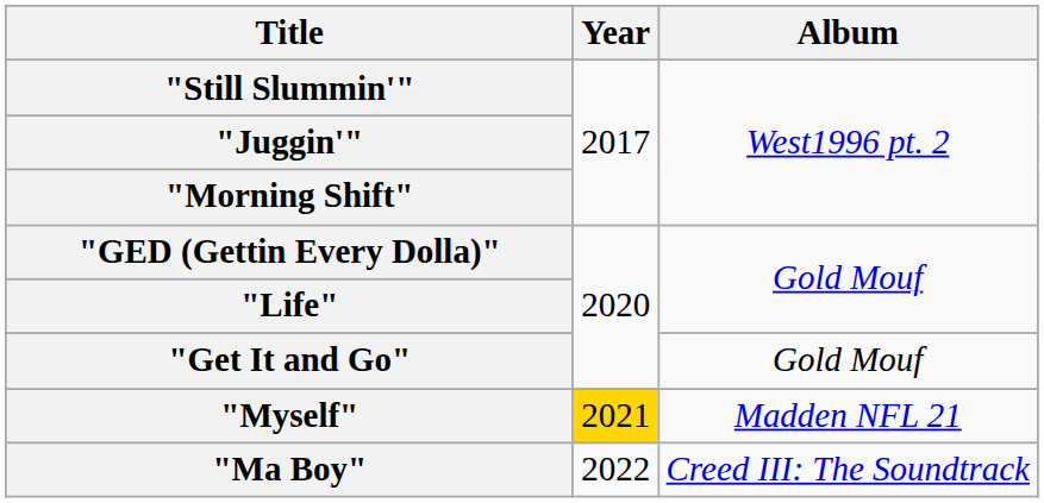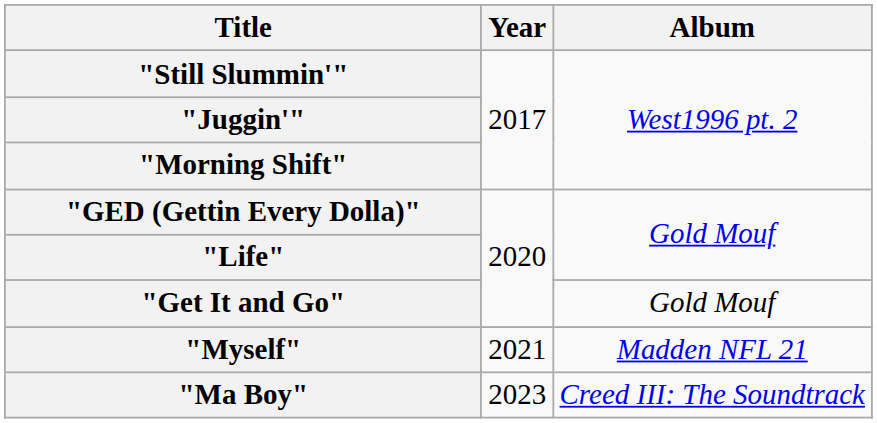 <table class="wikitable plainrowheaders" style="text-align:center;">
 <tr>
 <th scope="col" rowspan="1" style="width:16em;">Title</th>
 <th scope="col" rowspan="1" style="width:1em;">Year</th>
 <th scope="col" rowspan="1">Album</th>
 </tr>
 <tr>
 <th scope="row">"Still Slummin'"</th>
 <td rowspan="3">2017</td>
 <td rowspan="3"><em><a href='#'>West1996 pt. 2</a></em></td>
 </tr>
 <tr>
 <th scope="row">"Juggin'"</th>
 </tr>
 <tr>
 <th scope="row">"Morning Shift"</th>
 </tr>
 <tr>
 <th scope="row">"GED (Gettin Every Dolla)"</th>
 <td rowspan="3">2020</td>
 <td rowspan="2"><em><a href='#'>Gold Mouf</a></em></td>
 </tr>
 <tr>
 <th scope="row">"Life"</th>
 </tr>
 <tr>
 <th scope="row">"Get It and Go"<br></th>
 <td><em>Gold Mouf</em></td>
 </tr>
 <tr>
 <th scope="row">"Myself"<br></th>
-<td style="background: gold;">2021</td>
+<td>2021</td>
 <td><em><a href='#'>Madden NFL 21</a></em></td>
 </tr>
 <tr>
 <th scope="row">"Ma Boy"<br></th>
-<td>2022</td>
+<td>2023</td>
 <td><em><a href='#'>Creed III: The Soundtrack</a></em></td>
 </tr>
 </table>
